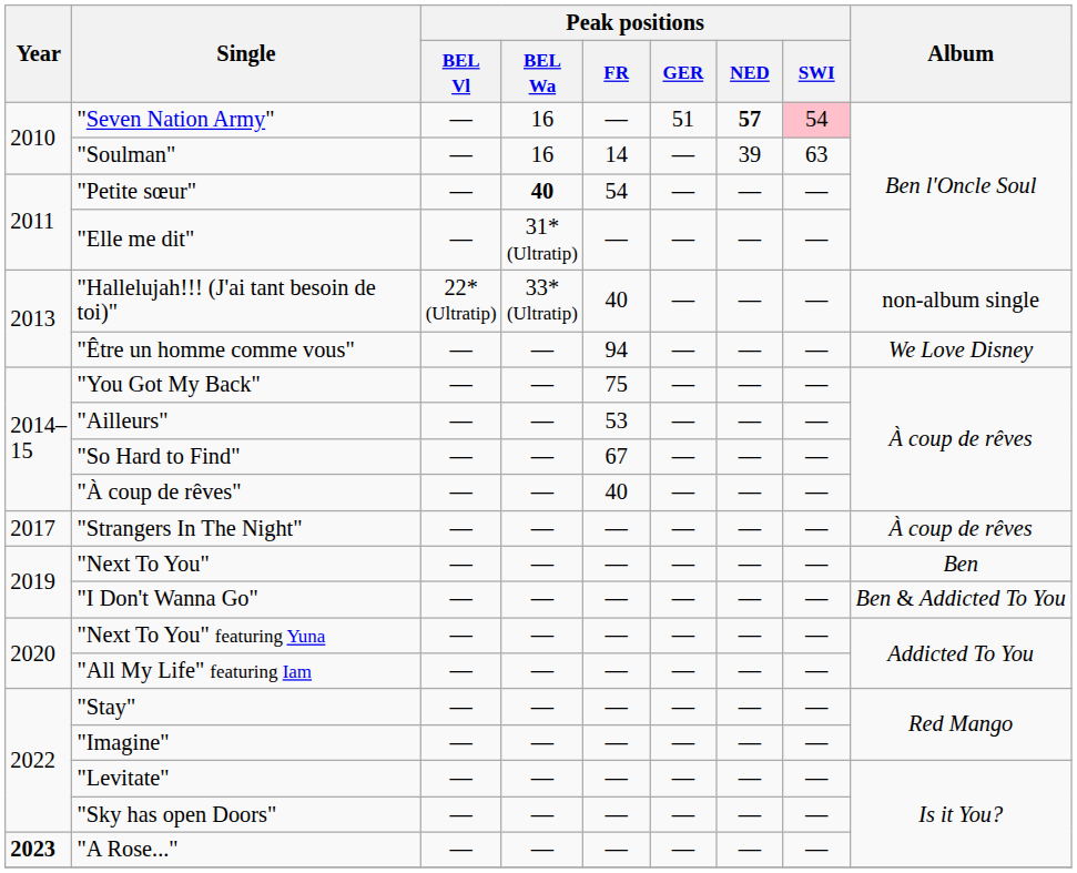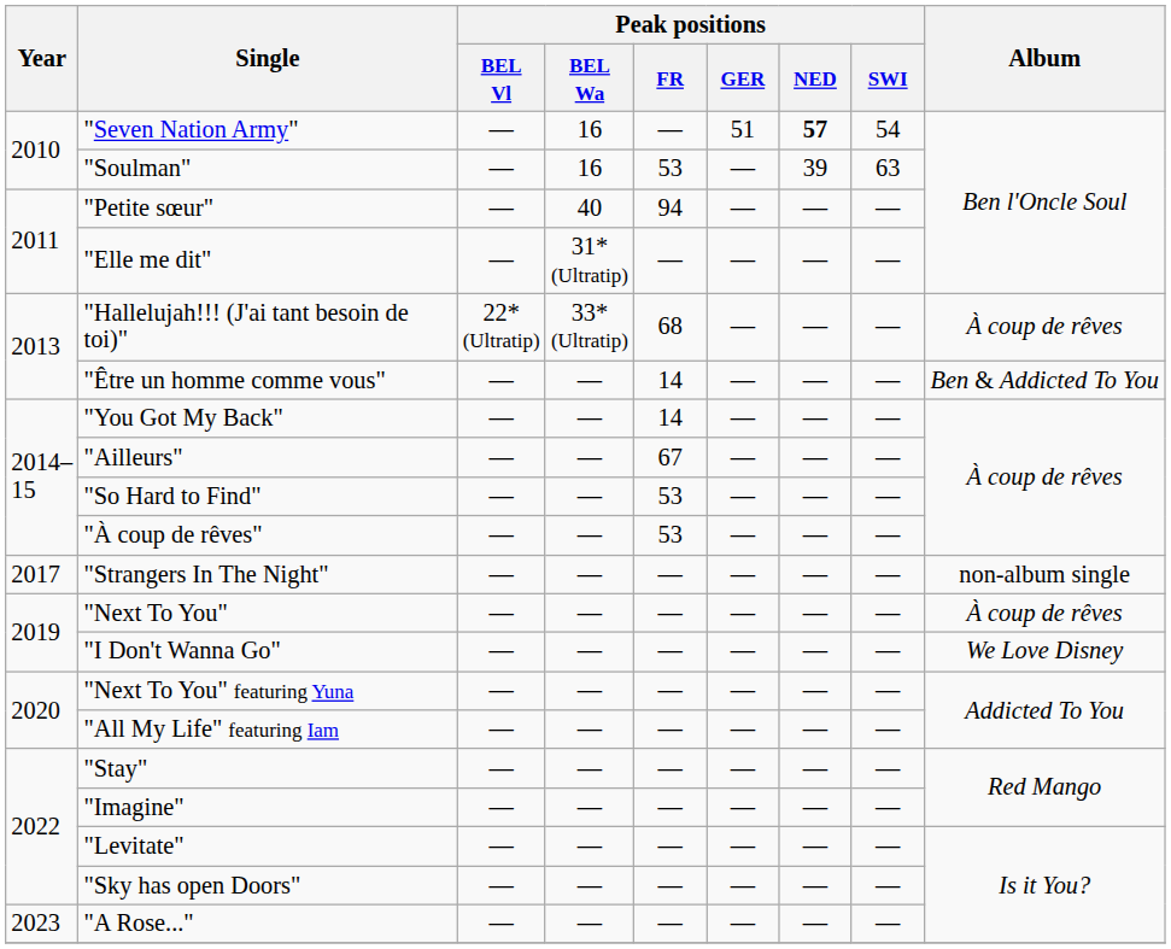 <table class="wikitable">
 <tr>
 <th align="center" rowspan="2" width="10">Year</th>
 <th align="center" rowspan="2" width="240">Single</th>
 <th align="center" colspan="6">Peak positions</th>
 <th align="center" rowspan="2" width="150">Album</th>
 </tr>
 <tr>
 <th width="40"><small><a href='#'>BEL <br>Vl</a></small></th>
 <th width="40"><small><a href='#'>BEL <br>Wa</a></small><br></th>
 <th width="40"><small><a href='#'>FR</a></small><br></th>
 <th width="40"><small><a href='#'>GER</a></small></th>
 <th width="40"><small><a href='#'>NED</a></small><br></th>
 <th width="40"><small><a href='#'>SWI</a></small><br></th>
 </tr>
 <tr>
 <td rowspan=2>2010</td>
 <td>"<a href='#'>Seven Nation Army</a>"</td>
 <td align="center">—</td>
 <td align="center">16</td>
 <td align="center">—</td>
 <td align="center">51</td>
 <td align="center"><strong>57</strong></td>
-<td align="center" style="background: pink;">54</td>
+<td align="center">54</td>
 <td align="center" rowspan=4><em>Ben l'Oncle Soul</em></td>
 </tr>
 <tr>
 <td>"Soulman"</td>
 <td align="center">—</td>
 <td align="center">16</td>
-<td align="center">14</td>
+<td align="center">53</td>
 <td align="center">—</td>
 <td align="center">39</td>
 <td align="center">63</td>
 </tr>
 <tr>
 <td rowspan=2>2011</td>
 <td>"Petite sœur"</td>
 <td align="center">—</td>
-<td align="center"><strong>40</strong></td>
-<td align="center">54</td>
+<td align="center">40</td>
+<td align="center">94</td>
 <td align="center">—</td>
 <td align="center">—</td>
 <td align="center">—</td>
 </tr>
 <tr>
 <td>"Elle me dit"</td>
 <td align="center">—</td>
 <td align="center">31*<br><small>(Ultratip)</small></td>
 <td align="center">—</td>
 <td align="center">—</td>
 <td align="center">—</td>
 <td align="center">—</td>
 </tr>
 <tr>
 <td rowspan=2>2013</td>
 <td>"Hallelujah!!! (J'ai tant besoin de toi)"</td>
 <td align="center">22*<br><small>(Ultratip)</small></td>
 <td align="center">33*<br><small>(Ultratip)</small></td>
-<td align="center">40</td>
+<td align="center">68</td>
 <td align="center">—</td>
 <td align="center">—</td>
 <td align="center">—</td>
-<td align="center">non-album single</td>
+<td align="center"><em>À coup de rêves</em></td>
 </tr>
 <tr>
 <td>"Être un homme comme vous"</td>
 <td align="center">—</td>
 <td align="center">—</td>
-<td align="center">94</td>
+<td align="center">14</td>
 <td align="center">—</td>
 <td align="center">—</td>
 <td align="center">—</td>
-<td align="center"><em>We Love Disney</em></td>
+<td align="center"><em>Ben</em> & <em>Addicted To You</em></td>
 </tr>
 <tr>
 <td rowspan=4>2014–15</td>
 <td>"You Got My Back"</td>
 <td align="center">—</td>
 <td align="center">—</td>
-<td align="center">75</td>
+<td align="center">14</td>
 <td align="center">—</td>
 <td align="center">—</td>
 <td align="center">—</td>
 <td align="center" rowspan=4><em>À coup de rêves</em></td>
 </tr>
 <tr>
 <td>"Ailleurs"</td>
 <td align="center">—</td>
 <td align="center">—</td>
-<td align="center">53</td>
+<td align="center">67</td>
 <td align="center">—</td>
 <td align="center">—</td>
 <td align="center">—</td>
 </tr>
 <tr>
 <td>"So Hard to Find"</td>
 <td align="center">—</td>
 <td align="center">—</td>
-<td align="center">67</td>
+<td align="center">53</td>
 <td align="center">—</td>
 <td align="center">—</td>
 <td align="center">—</td>
 </tr>
 <tr>
 <td>"À coup de rêves"</td>
 <td align="center">—</td>
 <td align="center">—</td>
-<td align="center">40</td>
+<td align="center">53</td>
 <td align="center">—</td>
 <td align="center">—</td>
 <td align="center">—</td>
 </tr>
 <tr>
 <td>2017</td>
 <td>"Strangers In The Night"</td>
 <td align="center">—</td>
 <td align="center">—</td>
 <td align="center">—</td>
 <td align="center">—</td>
 <td align="center">—</td>
 <td align="center">—</td>
-<td align="center"><em>À coup de rêves</em></td>
+<td align="center">non-album single</td>
 </tr>
 <tr>
 <td rowspan=2>2019</td>
 <td>"Next To You"</td>
 <td align="center">—</td>
 <td align="center">—</td>
 <td align="center">—</td>
 <td align="center">—</td>
 <td align="center">—</td>
 <td align="center">—</td>
-<td align="center"><em>Ben</em></td>
+<td align="center"><em>À coup de rêves</em></td>
 </tr>
 <tr>
 <td>"I Don't Wanna Go"</td>
 <td align="center">—</td>
 <td align="center">—</td>
 <td align="center">—</td>
 <td align="center">—</td>
 <td align="center">—</td>
 <td align="center">—</td>
-<td align="center"><em>Ben</em> & <em>Addicted To You</em></td>
+<td align="center"><em>We Love Disney</em></td>
 </tr>
 <tr>
 <td rowspan=2>2020</td>
 <td>"Next To You" <small>featuring <a href='#'>Yuna</a></small></td>
 <td align="center">—</td>
 <td align="center">—</td>
 <td align="center">—</td>
 <td align="center">—</td>
 <td align="center">—</td>
 <td align="center">—</td>
 <td rowspan=2 align="center"><em>Addicted To You</em></td>
 </tr>
 <tr>
 <td>"All My Life" <small>featuring <a href='#'>Iam</a></small></td>
 <td align="center">—</td>
 <td align="center">—</td>
 <td align="center">—</td>
 <td align="center">—</td>
 <td align="center">—</td>
 <td align="center">—</td>
 </tr>
 <tr>
 <td rowspan=4>2022</td>
 <td>"Stay"</td>
 <td align="center">—</td>
 <td align="center">—</td>
 <td align="center">—</td>
 <td align="center">—</td>
 <td align="center">—</td>
 <td align="center">—</td>
 <td rowspan=2 align="center"><em>Red Mango</em></td>
 </tr>
 <tr>
 <td>"Imagine"</td>
 <td align="center">—</td>
 <td align="center">—</td>
 <td align="center">—</td>
 <td align="center">—</td>
 <td align="center">—</td>
 <td align="center">—</td>
 </tr>
 <tr>
 <td>"Levitate"</td>
 <td align="center">—</td>
 <td align="center">—</td>
 <td align="center">—</td>
 <td align="center">—</td>
 <td align="center">—</td>
 <td align="center">—</td>
 <td rowspan=3 align="center"><em>Is it You?</em></td>
 </tr>
 <tr>
 <td>"Sky has open Doors"</td>
 <td align="center">—</td>
 <td align="center">—</td>
 <td align="center">—</td>
 <td align="center">—</td>
 <td align="center">—</td>
 <td align="center">—</td>
 </tr>
 <tr>
-<td><strong>2023</strong></td>
+<td>2023</td>
 <td>"A Rose..."</td>
 <td align="center">—</td>
 <td align="center">—</td>
 <td align="center">—</td>
 <td align="center">—</td>
 <td align="center">—</td>
 <td align="center">—</td>
 </tr>
 <tr>
 </tr>
 </table>
